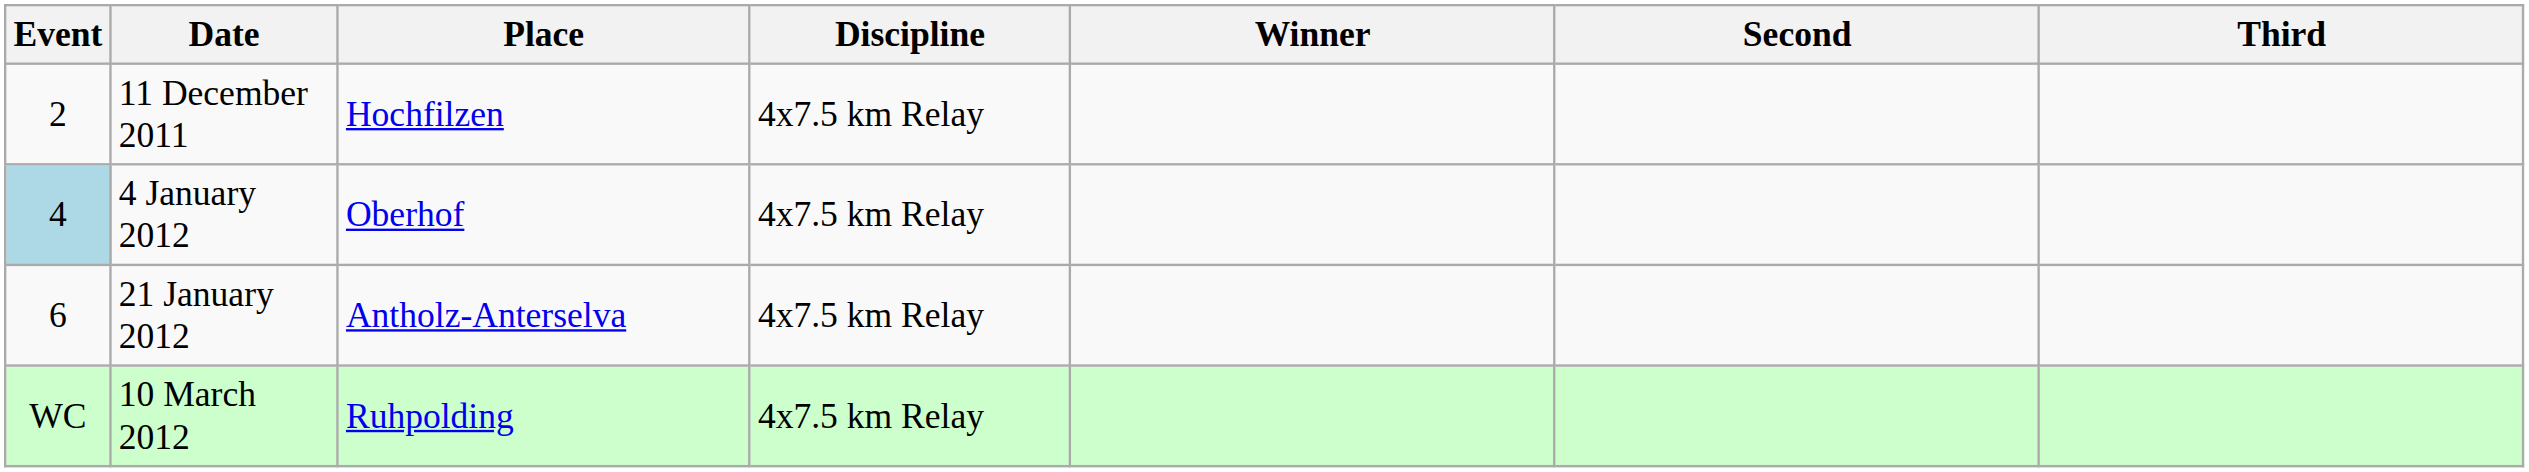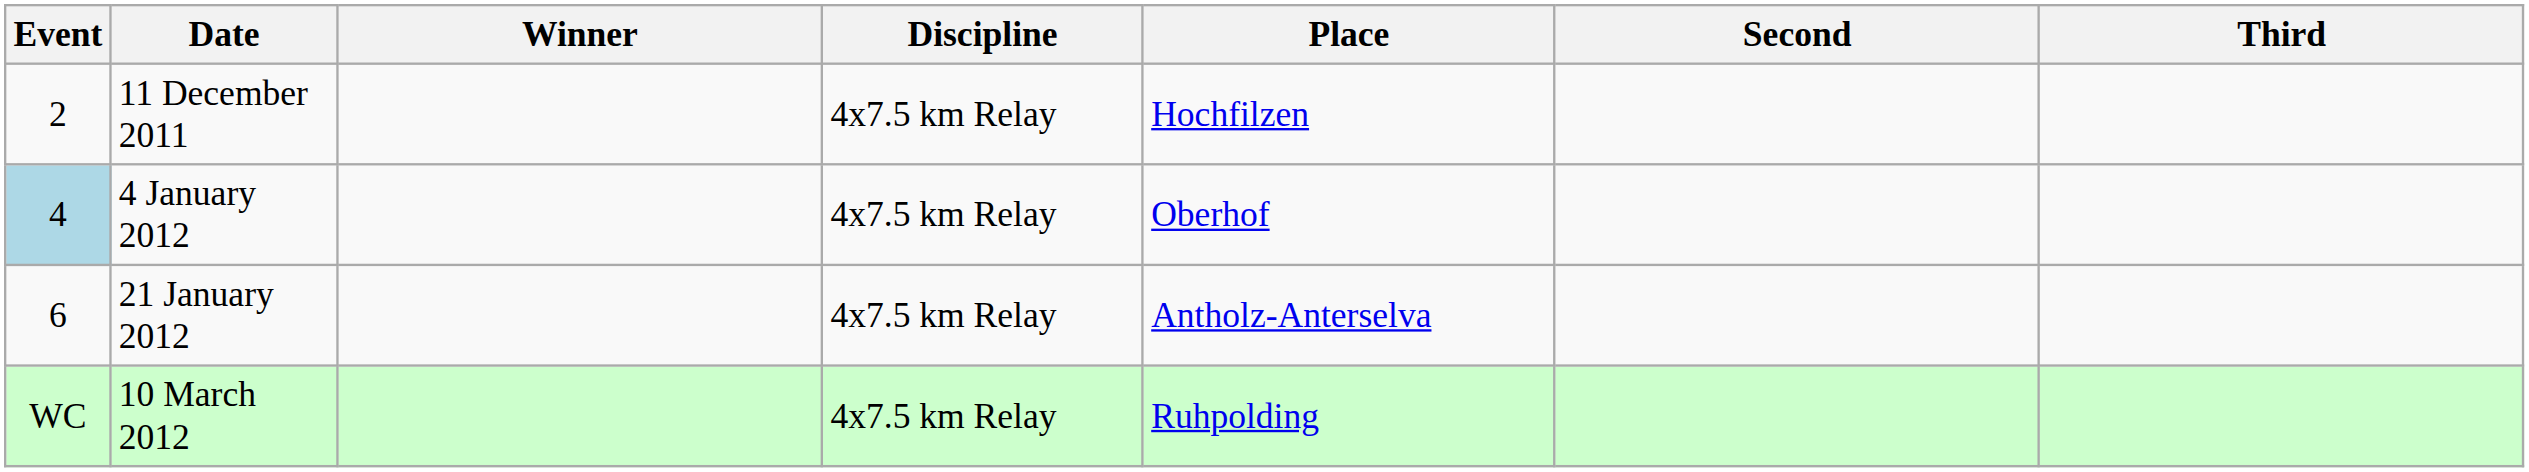 <table class="wikitable" style="font-size:95%;">
 <tr>
 <th width="30">Event</th>
 <th width="90">Date</th>
+<th width="200">Winner</th>
+<th width="130">Discipline</th>
 <th width="169">Place</th>
-<th width="130">Discipline</th>
-<th width="200">Winner</th>
 <th width="200">Second</th>
 <th width="200">Third</th>
 </tr>
 <tr>
 <td align=center>2</td>
 <td>11 December 2011</td>
+<td></td>
+<td>4x7.5 km Relay</td>
 <td> <a href='#'>Hochfilzen</a></td>
-<td>4x7.5 km Relay</td>
-<td></td>
 <td></td>
 <td></td>
 </tr>
 <tr>
 <td align=center style="background: lightblue;">4</td>
 <td>4 January 2012</td>
+<td></td>
+<td>4x7.5 km Relay</td>
 <td> <a href='#'>Oberhof</a></td>
-<td>4x7.5 km Relay</td>
-<td></td>
 <td></td>
 <td></td>
 </tr>
 <tr>
 <td align=center>6</td>
 <td>21 January 2012</td>
+<td></td>
+<td>4x7.5 km Relay</td>
 <td> <a href='#'>Antholz-Anterselva</a></td>
-<td>4x7.5 km Relay</td>
-<td></td>
 <td></td>
 <td></td>
 </tr>
 <tr style="background:#CCFFCC">
 <td align=center>WC</td>
 <td>10 March 2012</td>
+<td></td>
+<td>4x7.5 km Relay</td>
 <td> <a href='#'>Ruhpolding</a></td>
-<td>4x7.5 km Relay</td>
-<td></td>
 <td></td>
 <td></td>
 </tr>
 </table>
